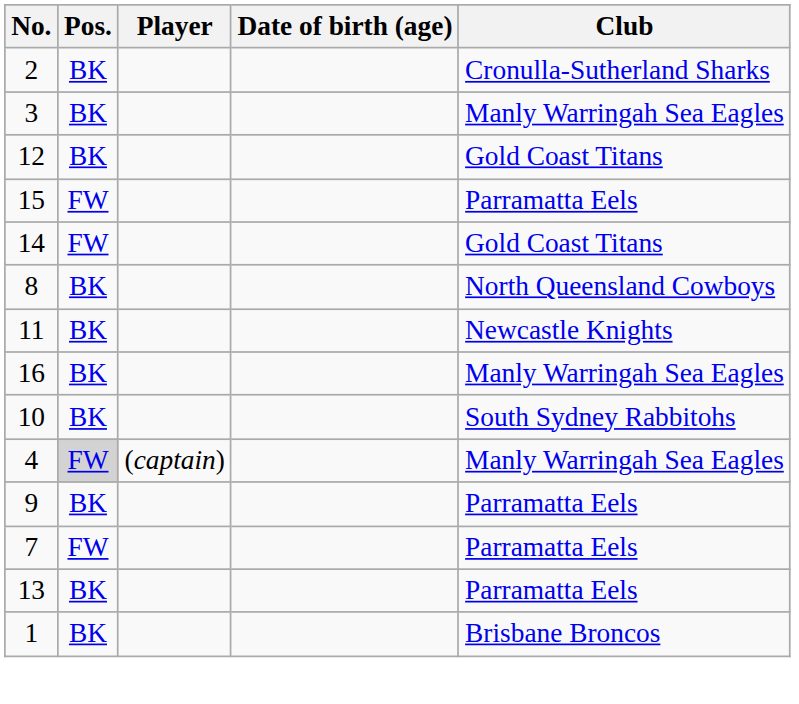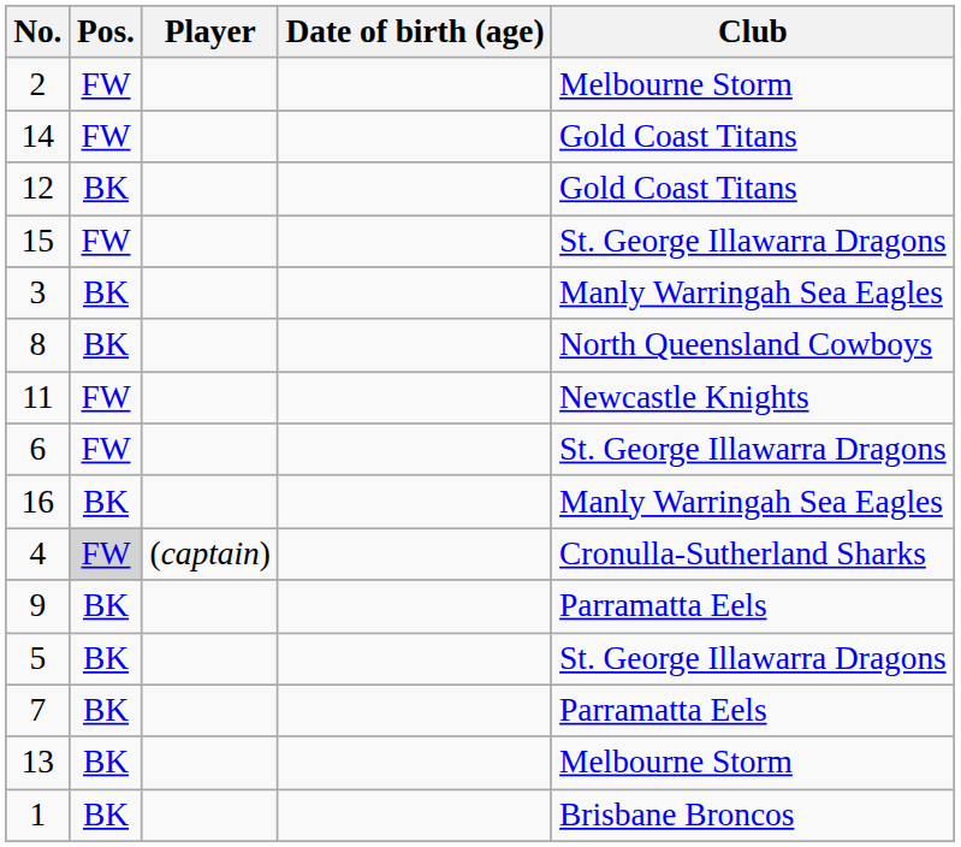 <table class="wikitable sortable">
 <tr>
 <th>No.</th>
 <th>Pos.</th>
 <th>Player</th>
 <th>Date of birth (age)</th>
 <th>Club</th>
 </tr>
 <tr>
 <td align=center>2</td>
-<td align=center><a href='#'>BK</a></td>
+<td align=center><a href='#'>FW</a></td>
 <td></td>
 <td></td>
-<td> <a href='#'>Cronulla-Sutherland Sharks</a></td>
+<td> <a href='#'>Melbourne Storm</a></td>
 </tr>
 <tr>
-<td align=center>3</td>
-<td align=center><a href='#'>BK</a></td>
+<td align=center>14</td>
+<td align=center><a href='#'>FW</a></td>
 <td></td>
 <td></td>
-<td> <a href='#'>Manly Warringah Sea Eagles</a></td>
+<td> <a href='#'>Gold Coast Titans</a></td>
 </tr>
 <tr>
 <td align=center>12</td>
 <td align=center><a href='#'>BK</a></td>
 <td></td>
 <td></td>
 <td> <a href='#'>Gold Coast Titans</a></td>
 </tr>
 <tr>
 <td align=center>15</td>
 <td align=center><a href='#'>FW</a></td>
 <td></td>
 <td></td>
-<td> <a href='#'>Parramatta Eels</a></td>
+<td> <a href='#'>St. George Illawarra Dragons</a></td>
 </tr>
 <tr>
-<td align=center>14</td>
-<td align=center><a href='#'>FW</a></td>
+<td align=center>3</td>
+<td align=center><a href='#'>BK</a></td>
 <td></td>
 <td></td>
-<td> <a href='#'>Gold Coast Titans</a></td>
+<td> <a href='#'>Manly Warringah Sea Eagles</a></td>
 </tr>
 <tr>
 <td align=center>8</td>
 <td align=center><a href='#'>BK</a></td>
 <td></td>
 <td></td>
 <td> <a href='#'>North Queensland Cowboys</a></td>
 </tr>
 <tr>
 <td align=center>11</td>
-<td align=center><a href='#'>BK</a></td>
+<td align=center><a href='#'>FW</a></td>
 <td></td>
 <td></td>
 <td> <a href='#'>Newcastle Knights</a></td>
+</tr>
+<tr>
+<td align=center>6</td>
+<td align=center><a href='#'>FW</a></td>
+<td></td>
+<td></td>
+<td> <a href='#'>St. George Illawarra Dragons</a></td>
 </tr>
 <tr>
 <td align=center>16</td>
 <td align=center><a href='#'>BK</a></td>
 <td></td>
 <td></td>
 <td> <a href='#'>Manly Warringah Sea Eagles</a></td>
 </tr>
 <tr>
-<td align=center>10</td>
-<td align=center><a href='#'>BK</a></td>
-<td></td>
-<td></td>
-<td> <a href='#'>South Sydney Rabbitohs</a></td>
-</tr>
-<tr>
 <td align=center>4</td>
 <td align=center style="background: lightgrey;"><a href='#'>FW</a></td>
 <td> (<em>captain</em>)</td>
 <td></td>
-<td> <a href='#'>Manly Warringah Sea Eagles</a></td>
+<td> <a href='#'>Cronulla-Sutherland Sharks</a></td>
 </tr>
 <tr>
 <td align=center>9</td>
 <td align=center><a href='#'>BK</a></td>
 <td></td>
 <td></td>
 <td> <a href='#'>Parramatta Eels</a></td>
 </tr>
 <tr>
+<td align=center>5</td>
+<td align=center><a href='#'>BK</a></td>
+<td></td>
+<td></td>
+<td> <a href='#'>St. George Illawarra Dragons</a></td>
+</tr>
+<tr>
 <td align=center>7</td>
-<td align=center><a href='#'>FW</a></td>
+<td align=center><a href='#'>BK</a></td>
 <td></td>
 <td></td>
 <td> <a href='#'>Parramatta Eels</a></td>
 </tr>
 <tr>
 <td align=center>13</td>
 <td align=center><a href='#'>BK</a></td>
 <td></td>
 <td></td>
-<td> <a href='#'>Parramatta Eels</a></td>
+<td> <a href='#'>Melbourne Storm</a></td>
 </tr>
 <tr>
 <td align=center>1</td>
 <td align=center><a href='#'>BK</a></td>
 <td></td>
 <td></td>
 <td> <a href='#'>Brisbane Broncos</a></td>
 </tr>
 </table>
